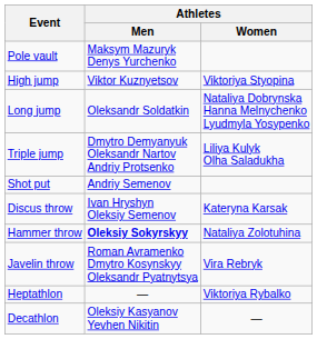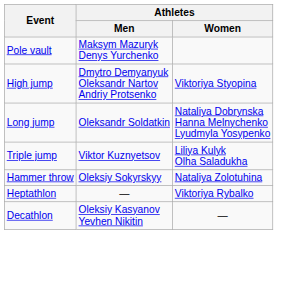 <table class=wikitable style="font-size:90%">
 <tr>
 <th rowspan=2>Event</th>
 <th colspan=2>Athletes</th>
 </tr>
 <tr>
 <th>Men</th>
 <th>Women</th>
 </tr>
 <tr>
 <td><a href='#'>Pole vault</a></td>
 <td><a href='#'>Maksym Mazuryk</a><br><a href='#'>Denys Yurchenko</a></td>
 <td></td>
 </tr>
 <tr>
 <td><a href='#'>High jump</a></td>
-<td><a href='#'>Viktor Kuznyetsov</a></td>
+<td><a href='#'>Dmytro Demyanyuk</a><br><a href='#'>Oleksandr Nartov</a><br><a href='#'>Andriy Protsenko</a></td>
 <td><a href='#'>Viktoriya Styopina</a></td>
 </tr>
 <tr>
 <td><a href='#'>Long jump</a></td>
 <td><a href='#'>Oleksandr Soldatkin</a></td>
 <td><a href='#'>Nataliya Dobrynska</a><br><a href='#'>Hanna Melnychenko</a><br><a href='#'>Lyudmyla Yosypenko</a></td>
 </tr>
 <tr>
 <td><a href='#'>Triple jump</a></td>
-<td><a href='#'>Dmytro Demyanyuk</a><br><a href='#'>Oleksandr Nartov</a><br><a href='#'>Andriy Protsenko</a></td>
+<td><a href='#'>Viktor Kuznyetsov</a></td>
 <td><a href='#'>Liliya Kulyk</a><br><a href='#'>Olha Saladukha</a></td>
 </tr>
 <tr>
-<td><a href='#'>Shot put</a></td>
-<td><a href='#'>Andriy Semenov</a></td>
-<td></td>
-</tr>
-<tr>
-<td><a href='#'>Discus throw</a></td>
-<td><a href='#'>Ivan Hryshyn</a><br><a href='#'>Oleksiy Semenov</a></td>
-<td><a href='#'>Kateryna Karsak</a></td>
-</tr>
-<tr>
 <td><a href='#'>Hammer throw</a></td>
-<td><strong><a href='#'>Oleksiy Sokyrskyy</a></strong></td>
+<td><a href='#'>Oleksiy Sokyrskyy</a></td>
 <td><a href='#'>Nataliya Zolotuhina</a></td>
-</tr>
-<tr>
-<td><a href='#'>Javelin throw</a></td>
-<td><a href='#'>Roman Avramenko</a><br><a href='#'>Dmytro Kosynskyy</a><br><a href='#'>Oleksandr Pyatnytsya</a></td>
-<td><a href='#'>Vira Rebryk</a></td>
 </tr>
 <tr>
 <td><a href='#'>Heptathlon</a></td>
 <td align=center>—</td>
 <td><a href='#'>Viktoriya Rybalko</a></td>
 </tr>
 <tr>
 <td><a href='#'>Decathlon</a></td>
 <td><a href='#'>Oleksiy Kasyanov</a><br><a href='#'>Yevhen Nikitin</a></td>
 <td align=center>—</td>
 </tr>
 </table>
